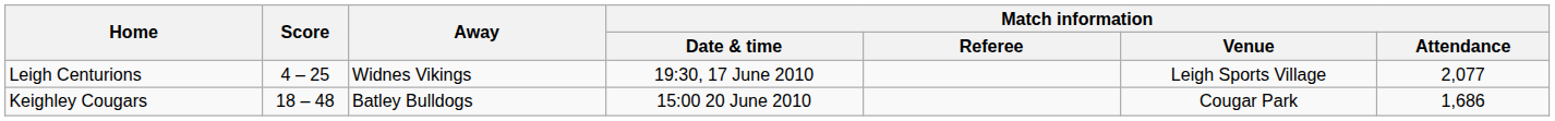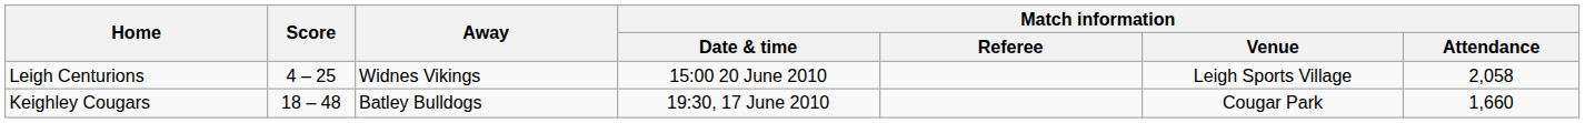 <table class="wikitable" style="text-align: center; font-size:85%;"  cellpadding=3 cellspacing=0 width=95%>
 <tr>
 <th rowspan=2 width=15%>Home</th>
 <th rowspan=2 width=5%>Score</th>
 <th rowspan=2 width=15%>Away</th>
 <th colspan=4>Match information</th>
 </tr>
 <tr>
 <th width=15%>Date & time</th>
 <th width=15%>Referee</th>
 <th width=15%>Venue</th>
 <th width=10%>Attendance</th>
 </tr>
 <tr>
 <td align=left> Leigh Centurions</td>
 <td>4 – 25</td>
 <td align=left> Widnes Vikings</td>
-<td>19:30, 17 June 2010</td>
+<td>15:00 20 June 2010</td>
 <td></td>
 <td>Leigh Sports Village</td>
-<td>2,077</td>
+<td>2,058</td>
 </tr>
 <tr>
 <td align=left> Keighley Cougars</td>
 <td>18 – 48</td>
 <td align=left> Batley Bulldogs</td>
-<td>15:00 20 June 2010</td>
+<td>19:30, 17 June 2010</td>
 <td></td>
 <td>Cougar Park</td>
-<td>1,686</td>
+<td>1,660</td>
 </tr>
 </table>
